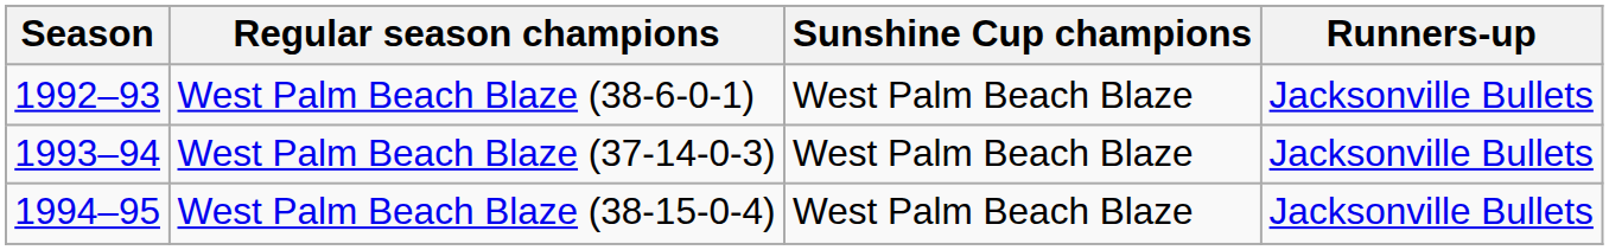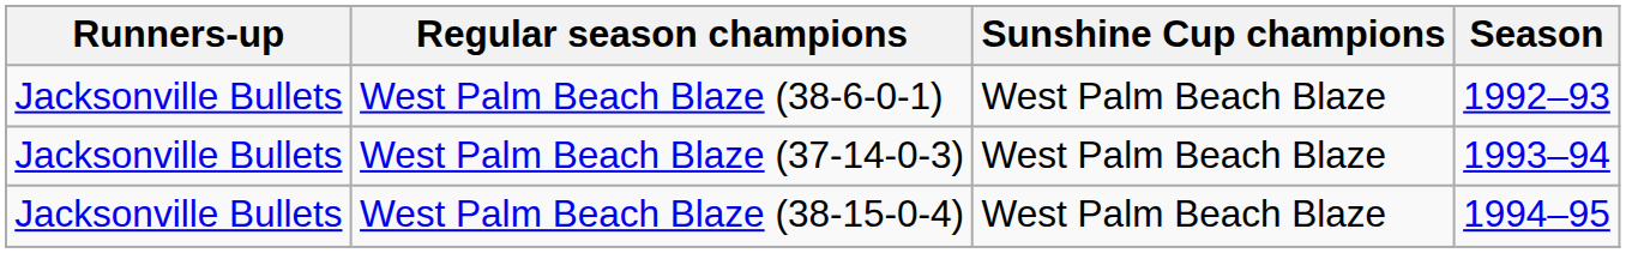 <table class="wikitable">
 <tr>
-<th>Season</th>
+<th>Runners-up</th>
 <th>Regular season champions</th>
 <th>Sunshine Cup champions</th>
-<th>Runners-up</th>
+<th>Season</th>
 </tr>
 <tr>
-<td><a href='#'>1992–93</a></td>
+<td><a href='#'>Jacksonville Bullets</a></td>
 <td><a href='#'>West Palm Beach Blaze</a> (38-6-0-1)</td>
 <td>West Palm Beach Blaze</td>
-<td><a href='#'>Jacksonville Bullets</a></td>
+<td><a href='#'>1992–93</a></td>
 </tr>
 <tr>
-<td><a href='#'>1993–94</a></td>
+<td><a href='#'>Jacksonville Bullets</a></td>
 <td><a href='#'>West Palm Beach Blaze</a> (37-14-0-3)</td>
 <td>West Palm Beach Blaze</td>
-<td><a href='#'>Jacksonville Bullets</a></td>
+<td><a href='#'>1993–94</a></td>
 </tr>
 <tr>
-<td><a href='#'>1994–95</a></td>
+<td><a href='#'>Jacksonville Bullets</a></td>
 <td><a href='#'>West Palm Beach Blaze</a> (38-15-0-4)</td>
 <td>West Palm Beach Blaze</td>
-<td><a href='#'>Jacksonville Bullets</a></td>
+<td><a href='#'>1994–95</a></td>
 </tr>
 </table>
